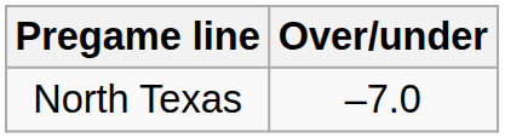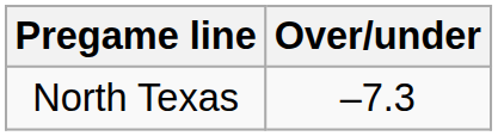 <table class="wikitable" style="margin-right: auto; margin-right: auto; border: none;">
 <tr align="center">
 <th style=>Pregame line</th>
 <th style=>Over/under</th>
 </tr>
 <tr align="center">
 <td>North Texas</td>
-<td>–7.0</td>
+<td>–7.3</td>
 </tr>
 </table>
